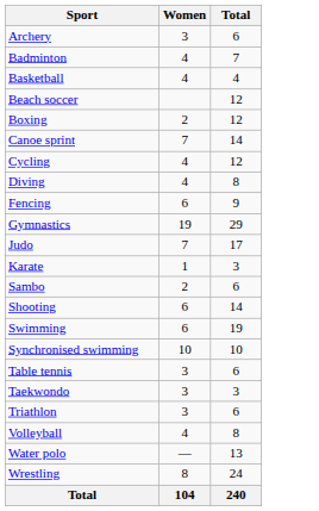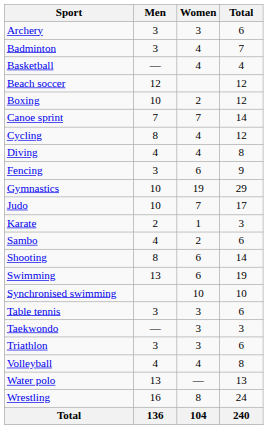 <table class="wikitable sortable" style="text-align:center">
 <tr>
 <th width=180>Sport</th>
+<th width=55>Men</th>
 <th width=55>Women</th>
 <th width=55>Total</th>
 </tr>
 <tr>
 <td align=left><a href='#'>Archery</a></td>
 <td>3</td>
+<td>3</td>
 <td>6</td>
 </tr>
 <tr>
 <td align=left><a href='#'>Badminton</a></td>
+<td>3</td>
 <td>4</td>
 <td>7</td>
 </tr>
 <tr>
 <td align=left><a href='#'>Basketball</a></td>
+<td>—</td>
 <td>4</td>
 <td>4</td>
 </tr>
 <tr>
 <td align=left><a href='#'>Beach soccer</a></td>
+<td>12</td>
 <td></td>
 <td>12</td>
 </tr>
 <tr>
 <td align=left><a href='#'>Boxing</a></td>
+<td>10</td>
 <td>2</td>
 <td>12</td>
 </tr>
 <tr>
 <td align=left><a href='#'>Canoe sprint</a></td>
 <td>7</td>
+<td>7</td>
 <td>14</td>
 </tr>
 <tr>
 <td align=left><a href='#'>Cycling</a></td>
+<td>8</td>
 <td>4</td>
 <td>12</td>
 </tr>
 <tr>
 <td align=left><a href='#'>Diving</a></td>
 <td>4</td>
+<td>4</td>
 <td>8</td>
 </tr>
 <tr>
 <td align=left><a href='#'>Fencing</a></td>
+<td>3</td>
 <td>6</td>
 <td>9</td>
 </tr>
 <tr>
 <td align=left><a href='#'>Gymnastics</a></td>
+<td>10</td>
 <td>19</td>
 <td>29</td>
 </tr>
 <tr>
 <td align=left><a href='#'>Judo</a></td>
+<td>10</td>
 <td>7</td>
 <td>17</td>
 </tr>
 <tr>
 <td align=left><a href='#'>Karate</a></td>
+<td>2</td>
 <td>1</td>
 <td>3</td>
 </tr>
 <tr>
 <td align=left><a href='#'>Sambo</a></td>
+<td>4</td>
 <td>2</td>
 <td>6</td>
 </tr>
 <tr>
 <td align=left><a href='#'>Shooting</a></td>
+<td>8</td>
 <td>6</td>
 <td>14</td>
 </tr>
 <tr>
 <td align=left><a href='#'>Swimming</a></td>
+<td>13</td>
 <td>6</td>
 <td>19</td>
 </tr>
 <tr>
 <td align=left><a href='#'>Synchronised swimming</a></td>
+<td></td>
 <td>10</td>
 <td>10</td>
 </tr>
 <tr>
 <td align=left><a href='#'>Table tennis</a></td>
 <td>3</td>
+<td>3</td>
 <td>6</td>
 </tr>
 <tr>
 <td align=left><a href='#'>Taekwondo</a></td>
+<td>—</td>
 <td>3</td>
 <td>3</td>
 </tr>
 <tr>
 <td align=left><a href='#'>Triathlon</a></td>
 <td>3</td>
+<td>3</td>
 <td>6</td>
 </tr>
 <tr>
 <td align=left><a href='#'>Volleyball</a></td>
 <td>4</td>
+<td>4</td>
 <td>8</td>
 </tr>
 <tr>
 <td align=left><a href='#'>Water polo</a></td>
+<td>13</td>
 <td>—</td>
 <td>13</td>
 </tr>
 <tr>
 <td align=left><a href='#'>Wrestling</a></td>
+<td>16</td>
 <td>8</td>
 <td>24</td>
 </tr>
 <tr>
 <th>Total</th>
+<th>136</th>
 <th>104</th>
 <th>240</th>
 </tr>
 </table>
